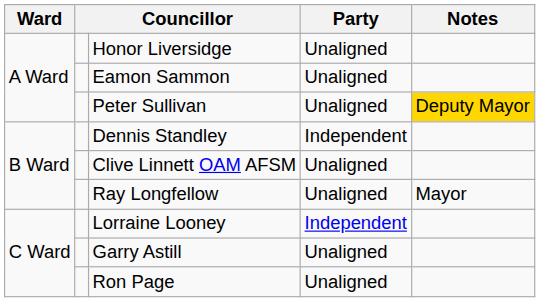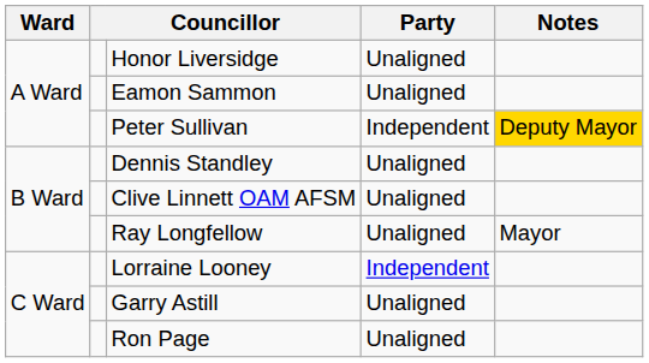 <table class="wikitable">
 <tr>
 <th>Ward</th>
 <th colspan="2">Councillor</th>
 <th>Party</th>
 <th>Notes</th>
 </tr>
 <tr>
 <td rowspan="3">A Ward</td>
 <td> </td>
 <td>Honor Liversidge</td>
 <td>Unaligned</td>
 <td></td>
 </tr>
 <tr>
 <td> </td>
 <td>Eamon Sammon</td>
 <td>Unaligned</td>
 <td></td>
 </tr>
 <tr>
 <td> </td>
 <td>Peter Sullivan</td>
-<td>Unaligned</td>
+<td>Independent</td>
 <td style="background: gold;">Deputy Mayor</td>
 </tr>
 <tr>
 <td rowspan="3">B Ward</td>
 <td> </td>
 <td>Dennis Standley</td>
-<td>Independent</td>
+<td>Unaligned</td>
 <td></td>
 </tr>
 <tr>
 <td> </td>
 <td>Clive Linnett <a href='#'>OAM</a> AFSM</td>
 <td>Unaligned</td>
 <td></td>
 </tr>
 <tr>
 <td> </td>
 <td>Ray Longfellow</td>
 <td>Unaligned</td>
 <td>Mayor</td>
 </tr>
 <tr>
 <td rowspan="3">C Ward</td>
 <td> </td>
 <td>Lorraine Looney</td>
 <td><a href='#'>Independent</a></td>
 <td></td>
 </tr>
 <tr>
 <td> </td>
 <td>Garry Astill</td>
 <td>Unaligned</td>
 <td></td>
 </tr>
 <tr>
 <td> </td>
 <td>Ron Page</td>
 <td>Unaligned</td>
 <td></td>
 </tr>
 </table>
